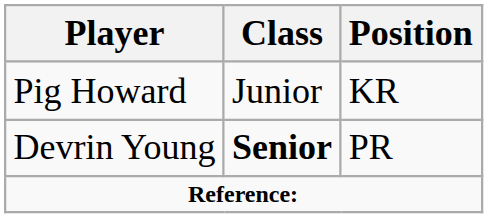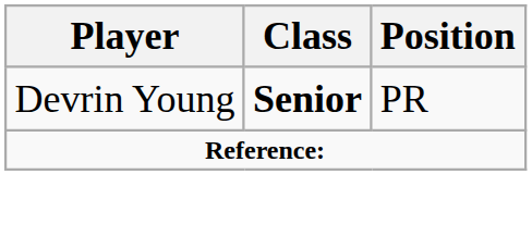 <table class="wikitable" border="1">
 <tr>
 <th>Player</th>
 <th>Class</th>
 <th>Position</th>
-</tr>
-<tr>
-<td>Pig Howard</td>
-<td>Junior</td>
-<td>KR</td>
 </tr>
 <tr>
 <td>Devrin Young</td>
 <td><strong>Senior</strong></td>
 <td>PR</td>
 </tr>
 <tr>
 <td colspan="3" style="font-size: 8pt" align="center"><strong>Reference:</strong></td>
 </tr>
 </table>
